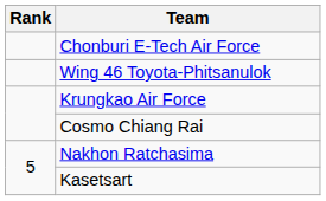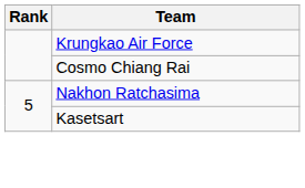 <table class="wikitable" style="text-align: center;">
 <tr>
 <th width=40>Rank</th>
 <th width=240>Team</th>
-</tr>
-<tr>
-<td></td>
-<td align=left><a href='#'>Chonburi E-Tech Air Force</a></td>
-</tr>
-<tr>
-<td></td>
-<td align=left><a href='#'>Wing 46 Toyota-Phitsanulok</a></td>
 </tr>
 <tr>
 <td rowspan=2></td>
 <td align=left><a href='#'>Krungkao Air Force</a></td>
 </tr>
 <tr>
 <td align=left>Cosmo Chiang Rai</td>
 </tr>
 <tr>
 <td rowspan=2>5</td>
 <td align=left><a href='#'>Nakhon Ratchasima</a></td>
 </tr>
 <tr>
 <td align=left>Kasetsart</td>
 </tr>
 </table>
